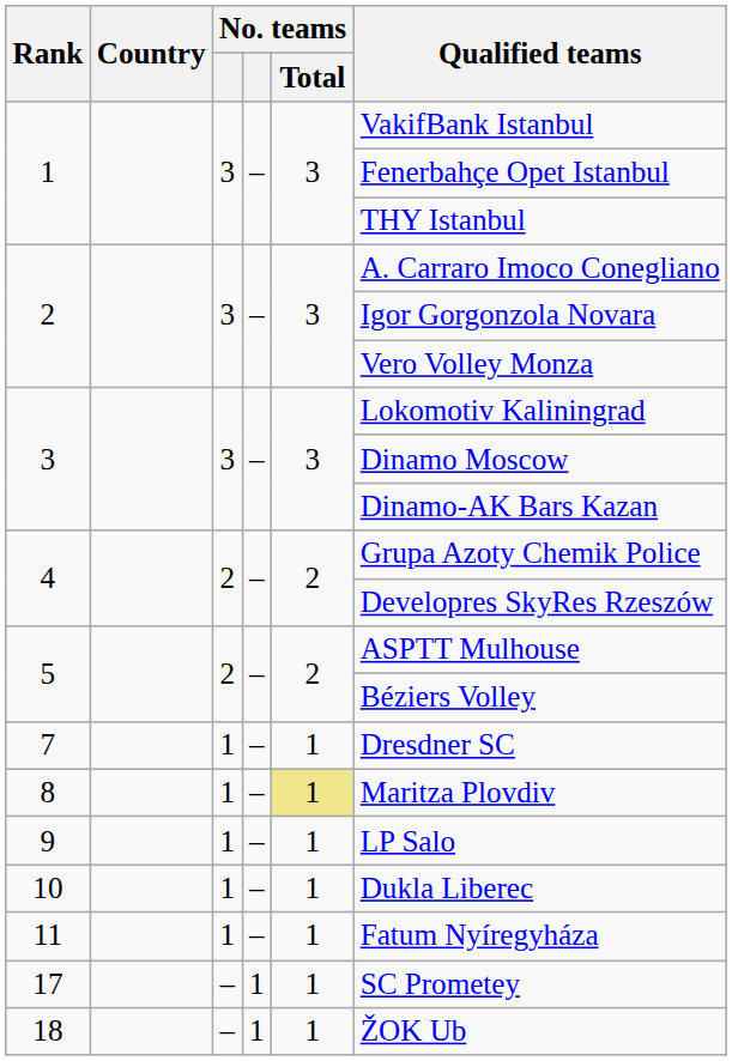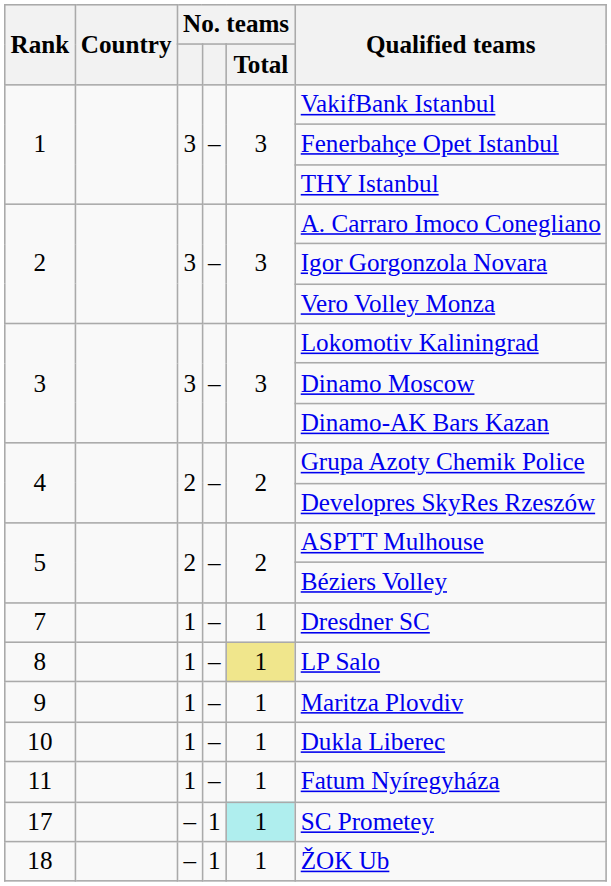 <table class="wikitable" style="text-align:left">
 <tr>
 <th rowspan=2>Rank</th>
 <th rowspan=2>Country</th>
 <th colspan=3>No. teams</th>
 <th rowspan=2>Qualified teams</th>
 </tr>
 <tr>
 <th></th>
 <th></th>
 <th>Total</th>
 </tr>
 <tr>
 <td rowspan="3" style="text-align:center">1</td>
 <td rowspan="3"></td>
 <td rowspan="3" style="text-align:center">3</td>
 <td rowspan="3" style="text-align:center">–</td>
 <td style="text-align:center" rowspan="3">3</td>
 <td><a href='#'>VakifBank Istanbul</a></td>
 </tr>
 <tr>
 <td><a href='#'>Fenerbahçe Opet Istanbul</a></td>
 </tr>
 <tr>
 <td><a href='#'>THY Istanbul</a></td>
 </tr>
 <tr>
 <td rowspan="3" style="text-align:center">2</td>
 <td rowspan="3"></td>
 <td rowspan="3" style="text-align:center">3</td>
 <td rowspan="3" style="text-align:center">–</td>
 <td style="text-align:center" rowspan="3">3</td>
 <td><a href='#'>A. Carraro Imoco Conegliano</a></td>
 </tr>
 <tr>
 <td><a href='#'>Igor Gorgonzola Novara</a></td>
 </tr>
 <tr>
 <td><a href='#'>Vero Volley Monza</a></td>
 </tr>
 <tr>
 <td rowspan="3" style="text-align:center">3</td>
 <td rowspan="3"></td>
 <td rowspan="3" style="text-align:center">3</td>
 <td rowspan="3" style="text-align:center">–</td>
 <td style="text-align:center" rowspan="3">3</td>
 <td><a href='#'>Lokomotiv Kaliningrad</a></td>
 </tr>
 <tr>
 <td><a href='#'>Dinamo Moscow</a></td>
 </tr>
 <tr>
 <td><a href='#'>Dinamo-AK Bars Kazan</a></td>
 </tr>
 <tr>
 <td rowspan="2" style="text-align:center">4</td>
 <td rowspan="2"></td>
 <td rowspan="2" style="text-align:center">2</td>
 <td rowspan="2" style="text-align:center">–</td>
 <td style="text-align:center" rowspan="2">2</td>
 <td><a href='#'>Grupa Azoty Chemik Police</a></td>
 </tr>
 <tr>
 <td><a href='#'>Developres SkyRes Rzeszów</a></td>
 </tr>
 <tr>
 <td rowspan="2" style="text-align:center">5</td>
 <td rowspan="2"></td>
 <td rowspan="2" style="text-align:center">2</td>
 <td rowspan="2" style="text-align:center">–</td>
 <td style="text-align:center" rowspan="2">2</td>
 <td><a href='#'>ASPTT Mulhouse</a></td>
 </tr>
 <tr>
 <td><a href='#'>Béziers Volley</a></td>
 </tr>
 <tr>
 <td rowspan="1" style="text-align:center">7</td>
 <td rowspan="1"></td>
 <td rowspan="1" style="text-align:center">1</td>
 <td rowspan="1" style="text-align:center">–</td>
 <td style="text-align:center" rowspan="1">1</td>
 <td><a href='#'>Dresdner SC</a></td>
 </tr>
 <tr>
 <td rowspan="1" style="text-align:center">8</td>
 <td rowspan="1"></td>
 <td rowspan="1" style="text-align:center">1</td>
 <td rowspan="1" style="text-align:center">–</td>
 <td style="background: khaki; text-align:center" rowspan="1">1</td>
-<td><a href='#'>Maritza Plovdiv</a></td>
+<td><a href='#'>LP Salo</a></td>
 </tr>
 <tr>
 <td rowspan="1" style="text-align:center">9</td>
 <td rowspan="1"></td>
 <td rowspan="1" style="text-align:center">1</td>
 <td rowspan="1" style="text-align:center">–</td>
 <td style="text-align:center" rowspan="1">1</td>
-<td><a href='#'>LP Salo</a></td>
+<td><a href='#'>Maritza Plovdiv</a></td>
 </tr>
 <tr>
 <td rowspan="1" style="text-align:center">10</td>
 <td rowspan="1"></td>
 <td rowspan="1" style="text-align:center">1</td>
 <td rowspan="1" style="text-align:center">–</td>
 <td style="text-align:center" rowspan="1">1</td>
 <td><a href='#'>Dukla Liberec</a></td>
 </tr>
 <tr>
 <td rowspan="1" style="text-align:center">11</td>
 <td rowspan="1"></td>
 <td rowspan="1" style="text-align:center">1</td>
 <td rowspan="1" style="text-align:center">–</td>
 <td style="text-align:center" rowspan="1">1</td>
 <td><a href='#'>Fatum Nyíregyháza</a></td>
 </tr>
 <tr>
 <td rowspan="1" style="text-align:center">17</td>
 <td rowspan="1"></td>
 <td rowspan="1" style="text-align:center">–</td>
 <td rowspan="1" style="text-align:center">1</td>
-<td style="text-align:center" rowspan="1">1</td>
+<td style="background: paleturquoise; text-align:center" rowspan="1">1</td>
 <td><a href='#'>SC Prometey</a></td>
 </tr>
 <tr>
 <td rowspan="1" style="text-align:center">18</td>
 <td rowspan="1"></td>
 <td rowspan="1" style="text-align:center">–</td>
 <td rowspan="1" style="text-align:center">1</td>
 <td style="text-align:center" rowspan="1">1</td>
 <td><a href='#'>ŽOK Ub</a></td>
 </tr>
 </table>
